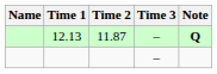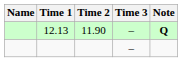 <table class="wikitable sortable" style="text-align:center;">
 <tr>
 <th>Name</th>
 <th>Time 1</th>
 <th>Time 2</th>
 <th>Time 3</th>
 <th>Note</th>
 </tr>
 <tr style="background-color:#ccffcc;">
 <td style="text-align:left;"></td>
 <td>12.13</td>
-<td>11.87</td>
+<td>11.90</td>
 <td>–</td>
 <td><strong>Q</strong></td>
 </tr>
 <tr>
 <td style="text-align:left;"></td>
 <td></td>
 <td></td>
 <td>–</td>
 <td></td>
 </tr>
 </table>
